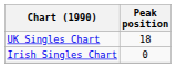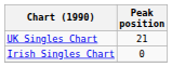 <table class="wikitable sortable">
 <tr>
 <th>Chart (1990)</th>
 <th align="center">Peak<br>position</th>
 </tr>
 <tr>
 <td><a href='#'>UK Singles Chart</a></td>
-<td align="center">18</td>
+<td align="center">21</td>
 </tr>
 <tr>
 <td><a href='#'>Irish Singles Chart</a></td>
 <td align="center">0</td>
 </tr>
 <tr>
 </tr>
 </table>
